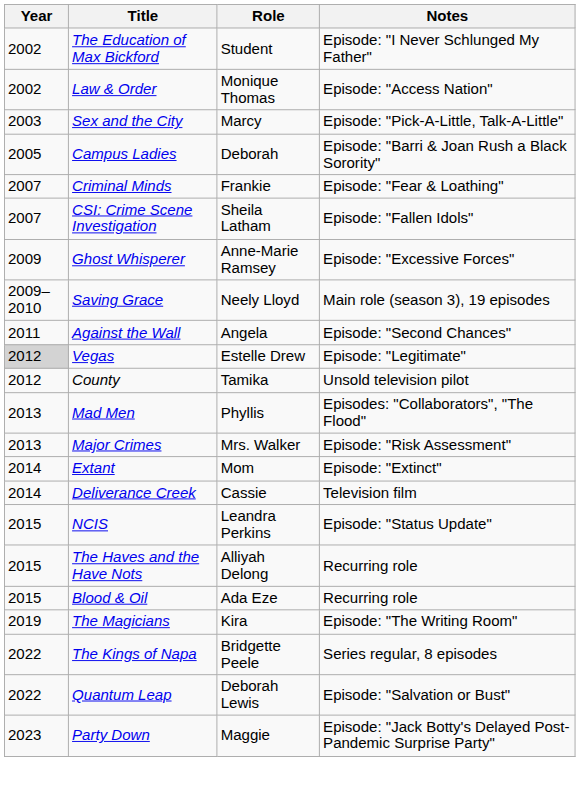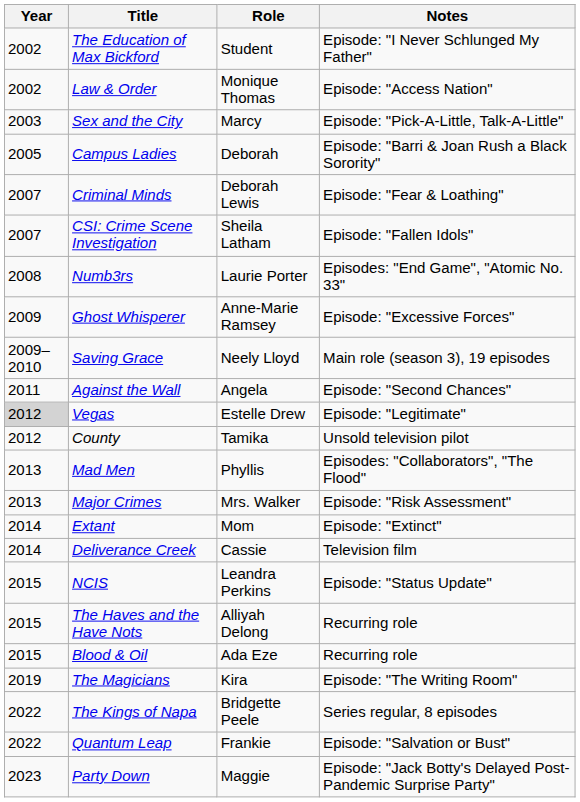 <table class="wikitable sortable">
 <tr>
 <th>Year</th>
 <th>Title</th>
 <th>Role</th>
 <th class="unsortable">Notes</th>
 </tr>
 <tr>
 <td>2002</td>
 <td><em><a href='#'>The Education of Max Bickford</a></em></td>
 <td>Student</td>
 <td>Episode: "I Never Schlunged My Father"</td>
 </tr>
 <tr>
 <td>2002</td>
 <td><em><a href='#'>Law & Order</a></em></td>
 <td>Monique Thomas</td>
 <td>Episode: "Access Nation"</td>
 </tr>
 <tr>
 <td>2003</td>
 <td><em><a href='#'>Sex and the City</a></em></td>
 <td>Marcy</td>
 <td>Episode: "Pick-A-Little, Talk-A-Little"</td>
 </tr>
 <tr>
 <td>2005</td>
 <td><em><a href='#'>Campus Ladies</a></em></td>
 <td>Deborah</td>
 <td>Episode: "Barri & Joan Rush a Black Sorority"</td>
 </tr>
 <tr>
 <td>2007</td>
 <td><em><a href='#'>Criminal Minds</a></em></td>
-<td>Frankie</td>
+<td>Deborah Lewis</td>
 <td>Episode: "Fear & Loathing"</td>
 </tr>
 <tr>
 <td>2007</td>
 <td><em><a href='#'>CSI: Crime Scene Investigation</a></em></td>
 <td>Sheila Latham</td>
 <td>Episode: "Fallen Idols"</td>
+</tr>
+<tr>
+<td>2008</td>
+<td><em><a href='#'>Numb3rs</a></em></td>
+<td>Laurie Porter</td>
+<td>Episodes: "End Game", "Atomic No. 33"</td>
 </tr>
 <tr>
 <td>2009</td>
 <td><em><a href='#'>Ghost Whisperer</a></em></td>
 <td>Anne-Marie Ramsey</td>
 <td>Episode: "Excessive Forces"</td>
 </tr>
 <tr>
 <td>2009–2010</td>
 <td><em><a href='#'>Saving Grace</a></em></td>
 <td>Neely Lloyd</td>
 <td>Main role (season 3), 19 episodes</td>
 </tr>
 <tr>
 <td>2011</td>
 <td><em><a href='#'>Against the Wall</a></em></td>
 <td>Angela</td>
 <td>Episode: "Second Chances"</td>
 </tr>
 <tr>
 <td style="background: lightgrey;">2012</td>
 <td><em><a href='#'>Vegas</a></em></td>
 <td>Estelle Drew</td>
 <td>Episode: "Legitimate"</td>
 </tr>
 <tr>
 <td>2012</td>
 <td><em>County</em></td>
 <td>Tamika</td>
 <td>Unsold television pilot</td>
 </tr>
 <tr>
 <td>2013</td>
 <td><em><a href='#'>Mad Men</a></em></td>
 <td>Phyllis</td>
 <td>Episodes: "Collaborators", "The Flood"</td>
 </tr>
 <tr>
 <td>2013</td>
 <td><em><a href='#'>Major Crimes</a></em></td>
 <td>Mrs. Walker</td>
 <td>Episode: "Risk Assessment"</td>
 </tr>
 <tr>
 <td>2014</td>
 <td><em><a href='#'>Extant</a></em></td>
 <td>Mom</td>
 <td>Episode: "Extinct"</td>
 </tr>
 <tr>
 <td>2014</td>
 <td><em><a href='#'>Deliverance Creek</a></em></td>
 <td>Cassie</td>
 <td>Television film</td>
 </tr>
 <tr>
 <td>2015</td>
 <td><em><a href='#'>NCIS</a></em></td>
 <td>Leandra Perkins</td>
 <td>Episode: "Status Update"</td>
 </tr>
 <tr>
 <td>2015</td>
 <td><em><a href='#'>The Haves and the Have Nots</a></em></td>
 <td>Alliyah Delong</td>
 <td>Recurring role</td>
 </tr>
 <tr>
 <td>2015</td>
 <td><em><a href='#'>Blood & Oil</a></em></td>
 <td>Ada Eze</td>
 <td>Recurring role</td>
 </tr>
 <tr>
 <td>2019</td>
 <td><em><a href='#'>The Magicians</a></em></td>
 <td>Kira</td>
 <td>Episode: "The Writing Room"</td>
 </tr>
 <tr>
 <td>2022</td>
 <td><em><a href='#'>The Kings of Napa</a></em></td>
 <td>Bridgette Peele</td>
 <td>Series regular, 8 episodes</td>
 </tr>
 <tr>
 <td>2022</td>
 <td><em><a href='#'>Quantum Leap</a></em></td>
-<td>Deborah Lewis</td>
+<td>Frankie</td>
 <td>Episode: "Salvation or Bust"</td>
 </tr>
 <tr>
 <td>2023</td>
 <td><em><a href='#'>Party Down</a></em></td>
 <td>Maggie</td>
 <td>Episode: "Jack Botty's Delayed Post-Pandemic Surprise Party"</td>
 </tr>
 </table>
